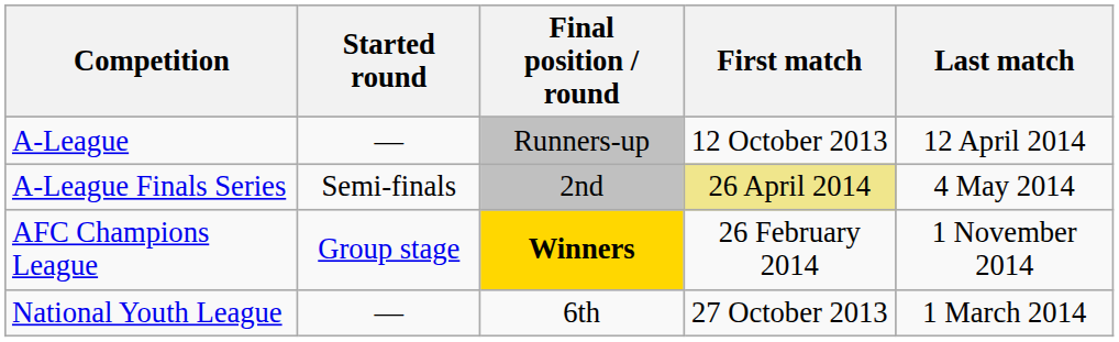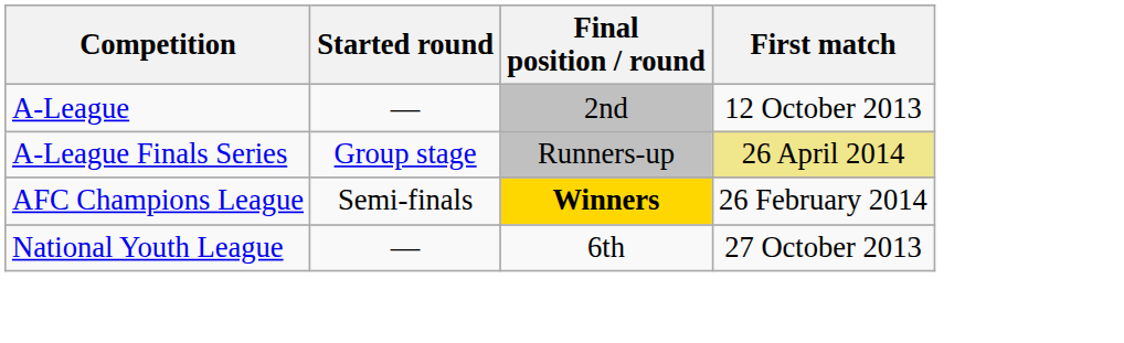 <table class="wikitable">
 <tr>
 <th>Competition</th>
 <th>Started round</th>
 <th>Final <br>position / round</th>
 <th>First match</th>
-<th>Last match</th>
 </tr>
 <tr style="text-align: center">
 <td align=left><a href='#'>A-League</a></td>
 <td>—</td>
-<td style="background:silver;">Runners-up</td>
+<td style="background:silver;">2nd</td>
 <td>12 October 2013</td>
-<td>12 April 2014</td>
 </tr>
 <tr style="text-align: center">
 <td align=left><a href='#'>A-League Finals Series</a></td>
-<td>Semi-finals</td>
-<td style="background:silver;">2nd</td>
+<td><a href='#'>Group stage</a></td>
+<td style="background:silver;">Runners-up</td>
 <td style="background: khaki;">26 April 2014</td>
-<td>4 May 2014</td>
 </tr>
 <tr style="text-align: center">
 <td align=left><a href='#'>AFC Champions League</a></td>
-<td><a href='#'>Group stage</a></td>
+<td>Semi-finals</td>
 <td style="background:gold;"><strong>Winners</strong></td>
 <td>26 February 2014</td>
-<td>1 November 2014</td>
 </tr>
 <tr style="text-align: center">
 <td align=left><a href='#'>National Youth League</a></td>
 <td>—</td>
 <td>6th</td>
 <td>27 October 2013</td>
-<td>1 March 2014</td>
 </tr>
 </table>
